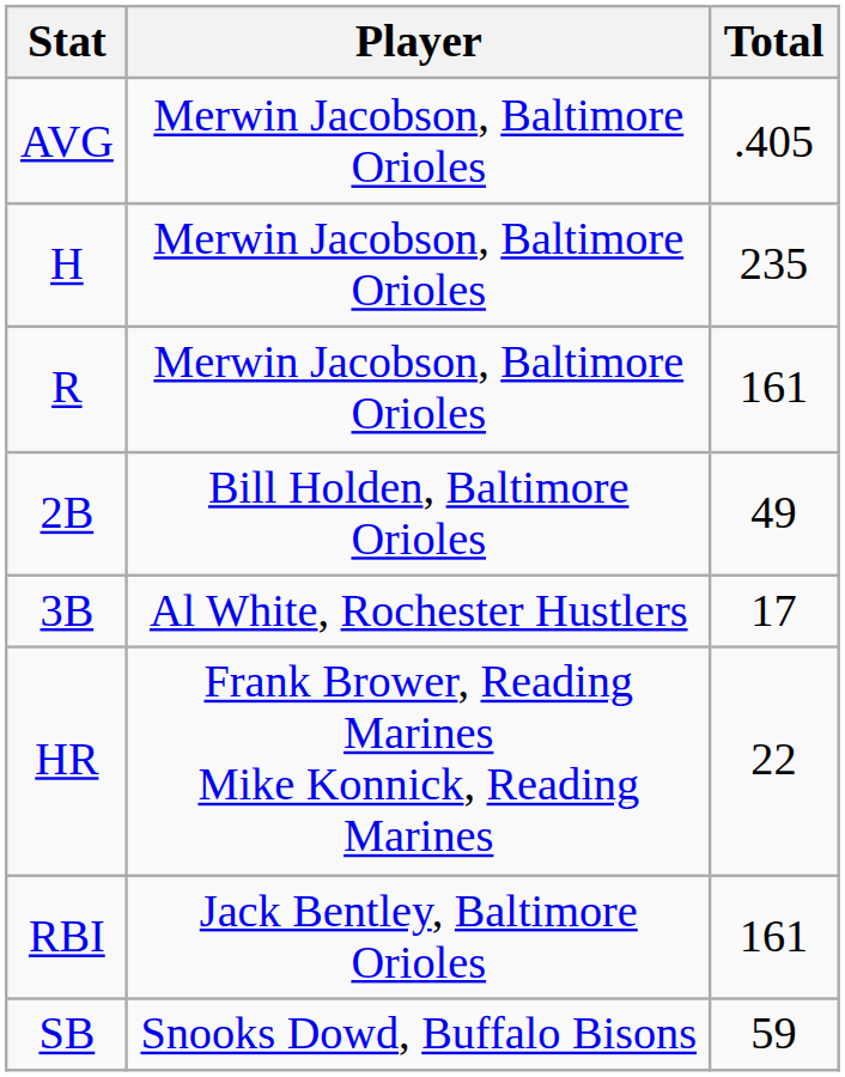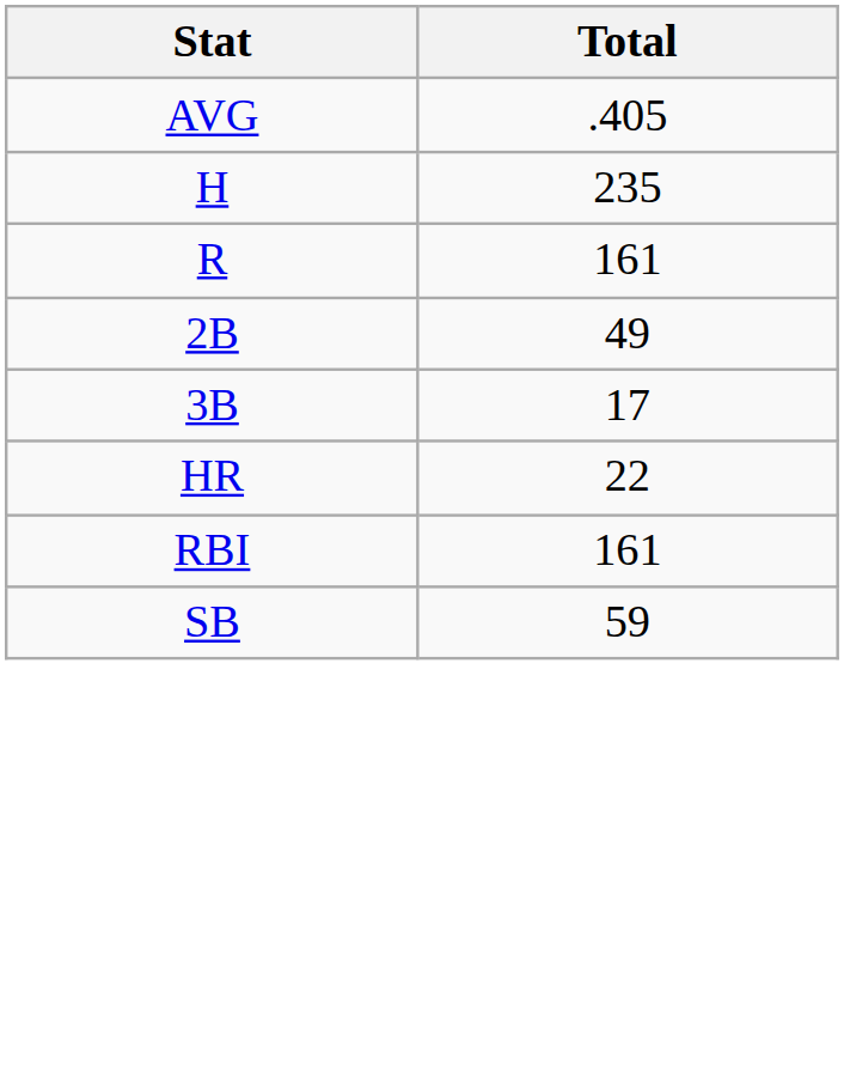 <table class="wikitable" width="33%" style="text-align:center;">
 <tr>
 <th width="5%">Stat</th>
-<th width="60%">Player</th>
 <th width="5%">Total</th>
 </tr>
 <tr>
 <td><a href='#'>AVG</a></td>
-<td><a href='#'>Merwin Jacobson</a>, <a href='#'>Baltimore Orioles</a></td>
 <td>.405</td>
 </tr>
 <tr>
 <td><a href='#'>H</a></td>
-<td><a href='#'>Merwin Jacobson</a>, <a href='#'>Baltimore Orioles</a></td>
 <td>235</td>
 </tr>
 <tr>
 <td><a href='#'>R</a></td>
-<td><a href='#'>Merwin Jacobson</a>, <a href='#'>Baltimore Orioles</a></td>
 <td>161</td>
 </tr>
 <tr>
 <td><a href='#'>2B</a></td>
-<td><a href='#'>Bill Holden</a>, <a href='#'>Baltimore Orioles</a></td>
 <td>49</td>
 </tr>
 <tr>
 <td><a href='#'>3B</a></td>
-<td><a href='#'>Al White</a>, <a href='#'>Rochester Hustlers</a></td>
 <td>17</td>
 </tr>
 <tr>
 <td><a href='#'>HR</a></td>
-<td><a href='#'>Frank Brower</a>, <a href='#'>Reading Marines</a> <br> <a href='#'>Mike Konnick</a>, <a href='#'>Reading Marines</a></td>
 <td>22</td>
 </tr>
 <tr>
 <td><a href='#'>RBI</a></td>
-<td><a href='#'>Jack Bentley</a>, <a href='#'>Baltimore Orioles</a></td>
 <td>161</td>
 </tr>
 <tr>
 <td><a href='#'>SB</a></td>
-<td><a href='#'>Snooks Dowd</a>, <a href='#'>Buffalo Bisons</a></td>
 <td>59</td>
 </tr>
 </table>
